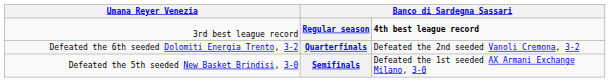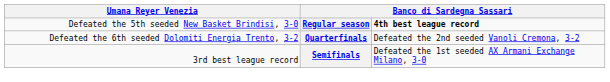 <table style="width:100%; font-size:90%" class="wikitable">
 <tr valign=top>
 <th colspan="2" style="width:45%;"><a href='#'>Umana Reyer Venezia</a></th>
 <th colspan="2" style="width:45%;"><a href='#'>Banco di Sardegna Sassari</a></th>
 </tr>
 <tr>
-<td align=right><br> 3rd best league record</td>
+<td align=right>Defeated the 5th seeded <a href='#'>New Basket Brindisi</a>, <a href='#'>3-0</a></td>
 <th colspan=2><a href='#'>Regular season</a></th>
 <td><strong> 4th best league record</strong></td>
 </tr>
 <tr>
 <td align=right>Defeated the 6th seeded <a href='#'>Dolomiti Energia Trento</a>, <a href='#'>3-2</a></td>
 <th colspan=2><a href='#'>Quarterfinals</a></th>
 <td align=left>Defeated the 2nd seeded <a href='#'>Vanoli Cremona</a>, <a href='#'>3-2</a></td>
 </tr>
 <tr>
-<td align=right>Defeated the 5th seeded <a href='#'>New Basket Brindisi</a>, <a href='#'>3-0</a></td>
+<td align=right><br> 3rd best league record</td>
 <th colspan=2><a href='#'>Semifinals</a></th>
 <td align=left>Defeated the 1st seeded <a href='#'>AX Armani Exchange Milano</a>, <a href='#'>3-0</a></td>
 </tr>
 </table>
